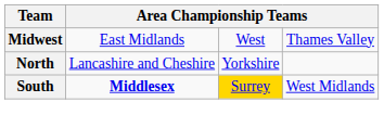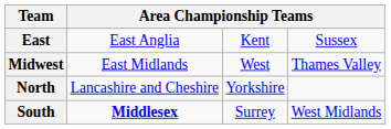 <table class="wikitable plainrowheaders" style="text-align:center;">
 <tr style="font-weight:bold; background:#ddd;"|>
 <th scope="col">Team</th>
 <th scope="col" colspan="3">Area Championship Teams</th>
+</tr>
+<tr>
+<th>East</th>
+<td><a href='#'>East Anglia</a></td>
+<td><a href='#'>Kent</a></td>
+<td><a href='#'>Sussex</a></td>
 </tr>
 <tr>
 <th>Midwest</th>
 <td><a href='#'>East Midlands</a></td>
 <td><a href='#'>West</a></td>
 <td><a href='#'>Thames Valley</a></td>
 </tr>
 <tr>
 <th>North</th>
 <td><a href='#'>Lancashire and Cheshire</a></td>
 <td><a href='#'>Yorkshire</a></td>
 <td></td>
 </tr>
 <tr>
 <th>South</th>
 <td><strong><a href='#'>Middlesex</a></strong></td>
-<td style="background: gold;"><a href='#'>Surrey</a></td>
+<td><a href='#'>Surrey</a></td>
 <td><a href='#'>West Midlands</a></td>
 </tr>
 </table>
